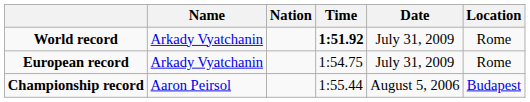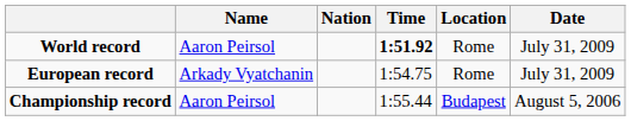 <table class=wikitable style=text-align:center>
 <tr>
 <th></th>
 <th>Name</th>
 <th>Nation</th>
 <th>Time</th>
+<th>Location</th>
 <th>Date</th>
-<th>Location</th>
 </tr>
 <tr>
 <td><strong>World record</strong></td>
-<td align=left><a href='#'>Arkady Vyatchanin</a></td>
+<td align=left><a href='#'>Aaron Peirsol</a></td>
 <td align=left></td>
 <td align=left><strong>1:51.92</strong></td>
+<td>Rome</td>
 <td>July 31, 2009</td>
-<td>Rome</td>
 </tr>
 <tr>
 <td><strong>European record</strong></td>
 <td align=left><a href='#'>Arkady Vyatchanin</a></td>
 <td align=left></td>
 <td align=left>1:54.75</td>
+<td>Rome</td>
 <td>July 31, 2009</td>
-<td>Rome</td>
 </tr>
 <tr>
 <td><strong>Championship record</strong></td>
 <td align=left><a href='#'>Aaron Peirsol</a></td>
 <td align=left></td>
 <td align=left>1:55.44</td>
+<td><a href='#'>Budapest</a></td>
 <td>August 5, 2006</td>
-<td><a href='#'>Budapest</a></td>
 </tr>
 </table>
